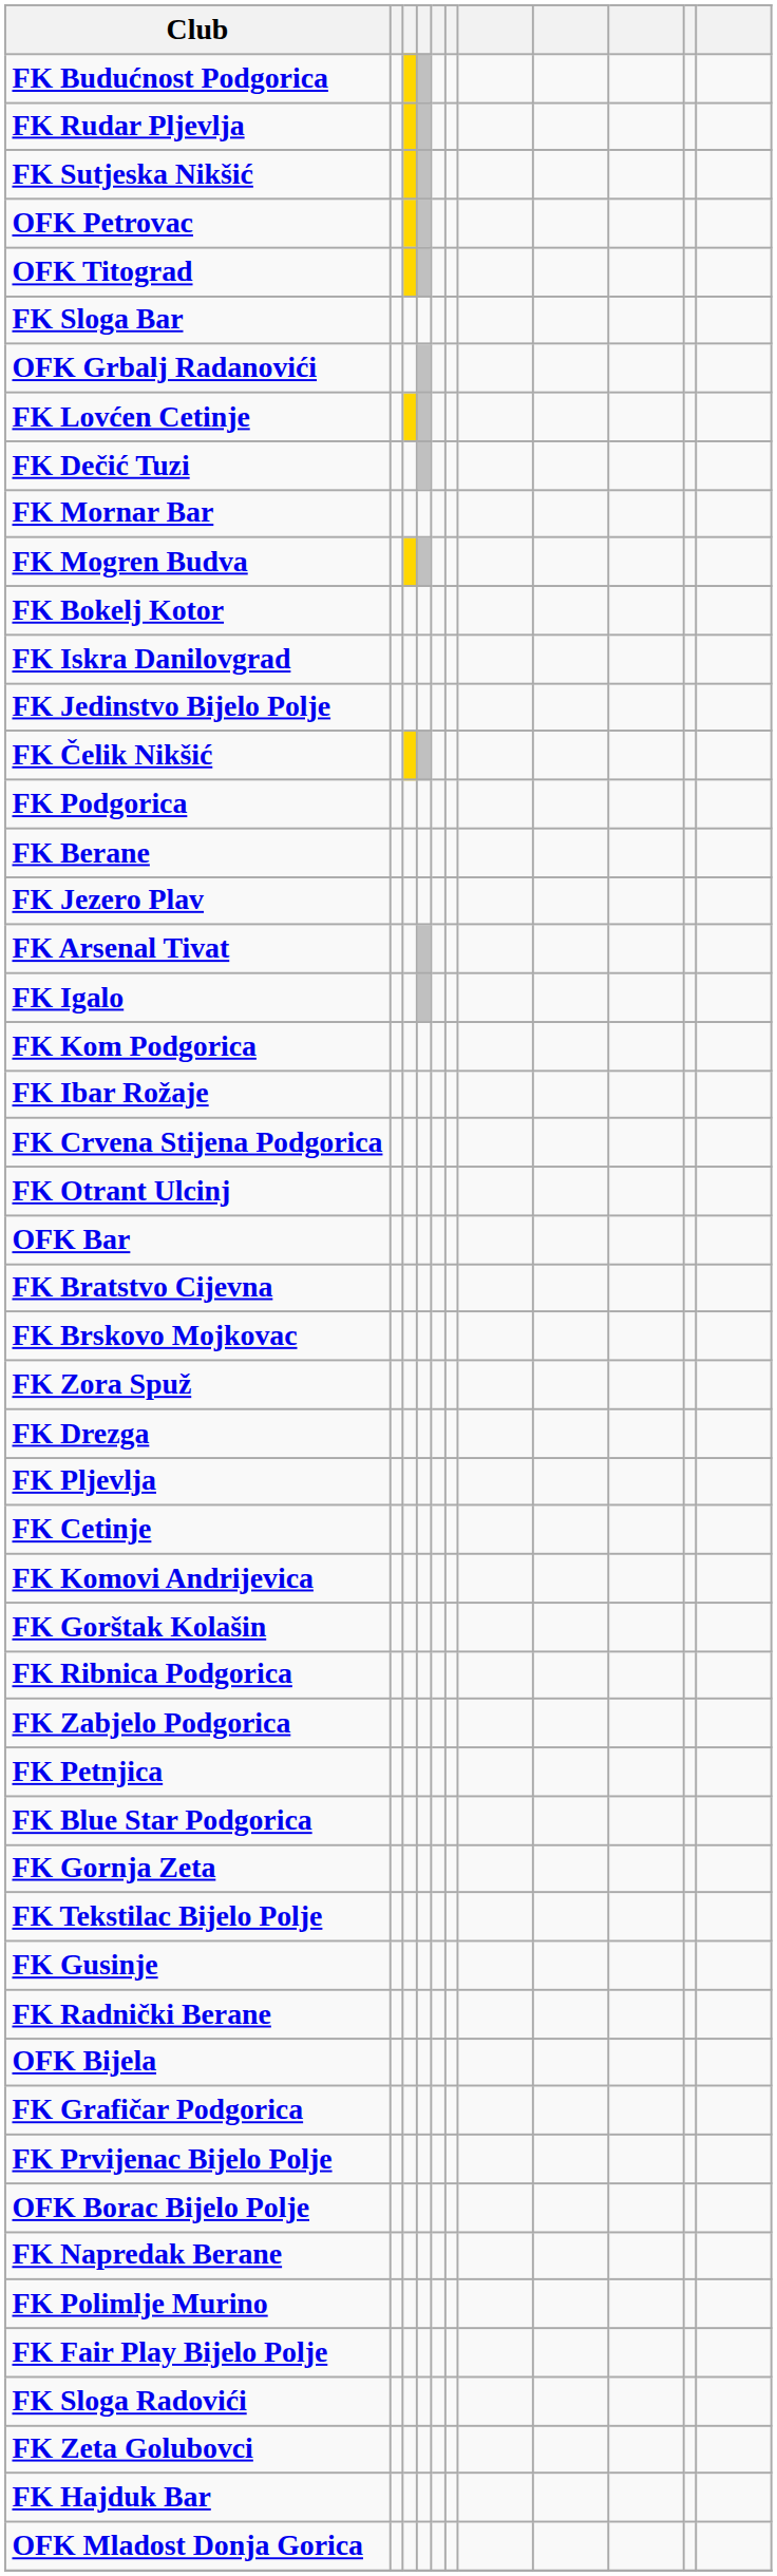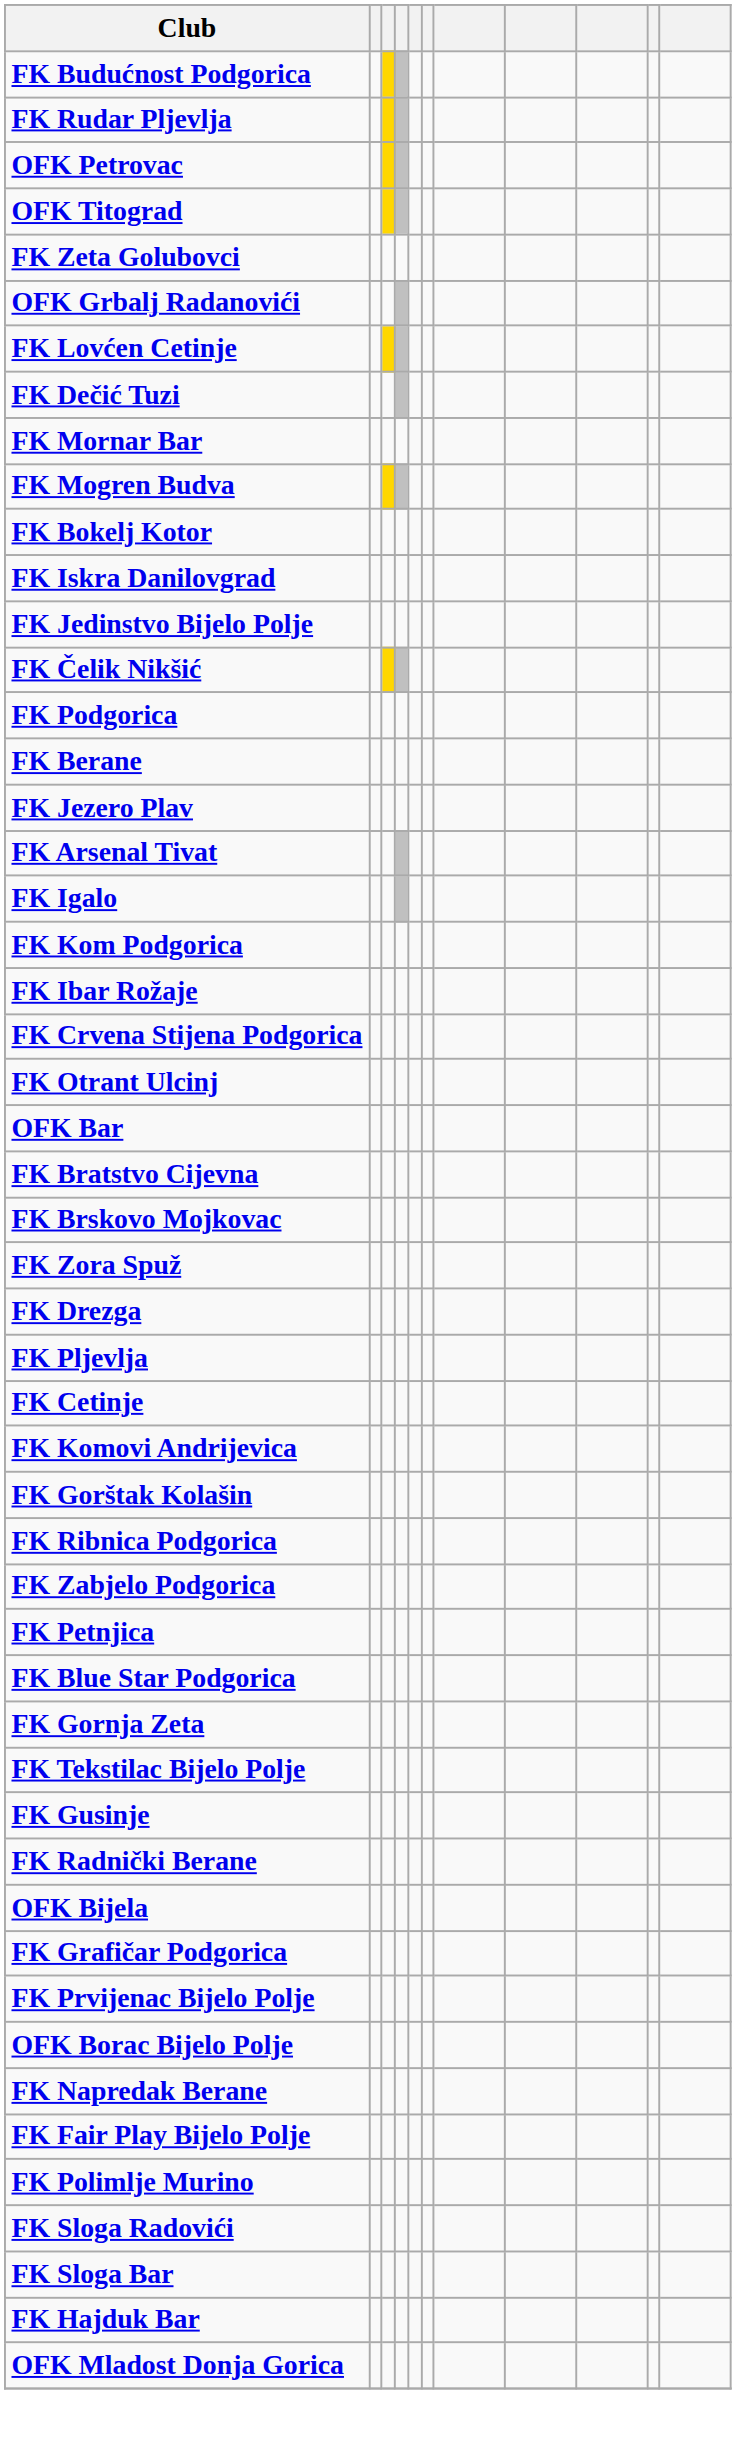 <table class="wikitable sortable" style="font-size:90%">
 <tr>
 <th>Club</th>
 <th></th>
 <th></th>
 <th></th>
 <th></th>
 <th></th>
 <th width=30></th>
 <th width=30></th>
 <th width=30></th>
 <th></th>
 <th width=30></th>
 </tr>
 <tr>
 <td><strong><a href='#'>FK Budućnost Podgorica</a></strong></td>
 <td></td>
 <td bgcolor=gold></td>
 <td bgcolor=silver></td>
 <td></td>
 <td></td>
 <td></td>
 <td></td>
 <td></td>
 <td></td>
 <td></td>
 </tr>
 <tr>
 <td><strong><a href='#'>FK Rudar Pljevlja</a></strong></td>
 <td></td>
 <td bgcolor=gold></td>
 <td bgcolor=silver></td>
 <td></td>
 <td></td>
 <td></td>
 <td></td>
 <td></td>
 <td></td>
 <td></td>
 </tr>
 <tr>
-<td><strong><a href='#'>FK Sutjeska Nikšić</a></strong></td>
-<td></td>
-<td bgcolor=gold></td>
-<td bgcolor=silver></td>
-<td></td>
-<td></td>
-<td></td>
-<td></td>
-<td></td>
-<td></td>
-<td></td>
-</tr>
-<tr>
 <td><strong><a href='#'>OFK Petrovac</a></strong></td>
 <td></td>
 <td bgcolor=gold></td>
 <td bgcolor=silver></td>
 <td></td>
 <td></td>
 <td></td>
 <td></td>
 <td></td>
 <td></td>
 <td></td>
 </tr>
 <tr>
 <td><strong><a href='#'>OFK Titograd</a></strong></td>
 <td></td>
 <td bgcolor=gold></td>
 <td bgcolor=silver></td>
 <td></td>
 <td></td>
 <td></td>
 <td></td>
 <td></td>
 <td></td>
 <td></td>
 </tr>
 <tr>
-<td><strong><a href='#'>FK Sloga Bar</a></strong></td>
+<td><strong><a href='#'>FK Zeta Golubovci</a></strong></td>
 <td></td>
 <td></td>
 <td></td>
 <td></td>
 <td></td>
 <td></td>
 <td></td>
 <td></td>
 <td></td>
 <td></td>
 </tr>
 <tr>
 <td><strong><a href='#'>OFK Grbalj Radanovići</a></strong></td>
 <td></td>
 <td></td>
 <td bgcolor=silver></td>
 <td></td>
 <td></td>
 <td></td>
 <td></td>
 <td></td>
 <td></td>
 <td></td>
 </tr>
 <tr>
 <td><strong><a href='#'>FK Lovćen Cetinje</a></strong></td>
 <td></td>
 <td bgcolor=gold></td>
 <td bgcolor=silver></td>
 <td></td>
 <td></td>
 <td></td>
 <td></td>
 <td></td>
 <td></td>
 <td></td>
 </tr>
 <tr>
 <td><strong><a href='#'>FK Dečić Tuzi</a></strong></td>
 <td></td>
 <td></td>
 <td bgcolor=silver></td>
 <td></td>
 <td></td>
 <td></td>
 <td></td>
 <td></td>
 <td></td>
 <td></td>
 </tr>
 <tr>
 <td><strong><a href='#'>FK Mornar Bar</a></strong></td>
 <td></td>
 <td></td>
 <td></td>
 <td></td>
 <td></td>
 <td></td>
 <td></td>
 <td></td>
 <td></td>
 <td></td>
 </tr>
 <tr>
 <td><strong><a href='#'>FK Mogren Budva</a></strong></td>
 <td></td>
 <td bgcolor=gold></td>
 <td bgcolor=silver></td>
 <td></td>
 <td></td>
 <td></td>
 <td></td>
 <td></td>
 <td></td>
 <td></td>
 </tr>
 <tr>
 <td><strong><a href='#'>FK Bokelj Kotor</a></strong></td>
 <td></td>
 <td></td>
 <td></td>
 <td></td>
 <td></td>
 <td></td>
 <td></td>
 <td></td>
 <td></td>
 <td></td>
 </tr>
 <tr>
 <td><strong><a href='#'>FK Iskra Danilovgrad</a></strong></td>
 <td></td>
 <td></td>
 <td></td>
 <td></td>
 <td></td>
 <td></td>
 <td></td>
 <td></td>
 <td></td>
 <td></td>
 </tr>
 <tr>
 <td><strong><a href='#'>FK Jedinstvo Bijelo Polje</a></strong></td>
 <td></td>
 <td></td>
 <td></td>
 <td></td>
 <td></td>
 <td></td>
 <td></td>
 <td></td>
 <td></td>
 <td></td>
 </tr>
 <tr>
 <td><strong><a href='#'>FK Čelik Nikšić</a></strong></td>
 <td></td>
 <td bgcolor=gold></td>
 <td bgcolor=silver></td>
 <td></td>
 <td></td>
 <td></td>
 <td></td>
 <td></td>
 <td></td>
 <td></td>
 </tr>
 <tr>
 <td><strong><a href='#'>FK Podgorica</a></strong></td>
 <td></td>
 <td></td>
 <td></td>
 <td></td>
 <td></td>
 <td></td>
 <td></td>
 <td></td>
 <td></td>
 <td></td>
 </tr>
 <tr>
 <td><strong><a href='#'>FK Berane</a></strong></td>
 <td></td>
 <td></td>
 <td></td>
 <td></td>
 <td></td>
 <td></td>
 <td></td>
 <td></td>
 <td></td>
 <td></td>
 </tr>
 <tr>
 <td><strong><a href='#'>FK Jezero Plav</a></strong></td>
 <td></td>
 <td></td>
 <td></td>
 <td></td>
 <td></td>
 <td></td>
 <td></td>
 <td></td>
 <td></td>
 <td></td>
 </tr>
 <tr>
 <td><strong><a href='#'>FK Arsenal Tivat</a></strong></td>
 <td></td>
 <td></td>
 <td bgcolor=silver></td>
 <td></td>
 <td></td>
 <td></td>
 <td></td>
 <td></td>
 <td></td>
 <td></td>
 </tr>
 <tr>
 <td><strong><a href='#'>FK Igalo</a></strong></td>
 <td></td>
 <td></td>
 <td bgcolor=silver></td>
 <td></td>
 <td></td>
 <td></td>
 <td></td>
 <td></td>
 <td></td>
 <td></td>
 </tr>
 <tr>
 <td><strong><a href='#'>FK Kom Podgorica</a></strong></td>
 <td></td>
 <td></td>
 <td></td>
 <td></td>
 <td></td>
 <td></td>
 <td></td>
 <td></td>
 <td></td>
 <td></td>
 </tr>
 <tr>
 <td><strong><a href='#'>FK Ibar Rožaje</a></strong></td>
 <td></td>
 <td></td>
 <td></td>
 <td></td>
 <td></td>
 <td></td>
 <td></td>
 <td></td>
 <td></td>
 <td></td>
 </tr>
 <tr>
 <td><strong><a href='#'>FK Crvena Stijena Podgorica</a></strong></td>
 <td></td>
 <td></td>
 <td></td>
 <td></td>
 <td></td>
 <td></td>
 <td></td>
 <td></td>
 <td></td>
 <td></td>
 </tr>
 <tr>
 <td><strong><a href='#'>FK Otrant Ulcinj</a></strong></td>
 <td></td>
 <td></td>
 <td></td>
 <td></td>
 <td></td>
 <td></td>
 <td></td>
 <td></td>
 <td></td>
 <td></td>
 </tr>
 <tr>
 <td><strong><a href='#'>OFK Bar</a></strong></td>
 <td></td>
 <td></td>
 <td></td>
 <td></td>
 <td></td>
 <td></td>
 <td></td>
 <td></td>
 <td></td>
 <td></td>
 </tr>
 <tr>
 <td><strong><a href='#'>FK Bratstvo Cijevna</a></strong></td>
 <td></td>
 <td></td>
 <td></td>
 <td></td>
 <td></td>
 <td></td>
 <td></td>
 <td></td>
 <td></td>
 <td></td>
 </tr>
 <tr>
 <td><strong><a href='#'>FK Brskovo Mojkovac</a></strong></td>
 <td></td>
 <td></td>
 <td></td>
 <td></td>
 <td></td>
 <td></td>
 <td></td>
 <td></td>
 <td></td>
 <td></td>
 </tr>
 <tr>
 <td><strong><a href='#'>FK Zora Spuž</a></strong></td>
 <td></td>
 <td></td>
 <td></td>
 <td></td>
 <td></td>
 <td></td>
 <td></td>
 <td></td>
 <td></td>
 <td></td>
 </tr>
 <tr>
 <td><strong><a href='#'>FK Drezga</a></strong></td>
 <td></td>
 <td></td>
 <td></td>
 <td></td>
 <td></td>
 <td></td>
 <td></td>
 <td></td>
 <td></td>
 <td></td>
 </tr>
 <tr>
 <td><strong><a href='#'>FK Pljevlja</a></strong></td>
 <td></td>
 <td></td>
 <td></td>
 <td></td>
 <td></td>
 <td></td>
 <td></td>
 <td></td>
 <td></td>
 <td></td>
 </tr>
 <tr>
 <td><strong><a href='#'>FK Cetinje</a></strong></td>
 <td></td>
 <td></td>
 <td></td>
 <td></td>
 <td></td>
 <td></td>
 <td></td>
 <td></td>
 <td></td>
 <td></td>
 </tr>
 <tr>
 <td><strong><a href='#'>FK Komovi Andrijevica</a></strong></td>
 <td></td>
 <td></td>
 <td></td>
 <td></td>
 <td></td>
 <td></td>
 <td></td>
 <td></td>
 <td></td>
 <td></td>
 </tr>
 <tr>
 <td><strong><a href='#'>FK Gorštak Kolašin</a></strong></td>
 <td></td>
 <td></td>
 <td></td>
 <td></td>
 <td></td>
 <td></td>
 <td></td>
 <td></td>
 <td></td>
 <td></td>
 </tr>
 <tr>
 <td><strong><a href='#'>FK Ribnica Podgorica</a></strong></td>
 <td></td>
 <td></td>
 <td></td>
 <td></td>
 <td></td>
 <td></td>
 <td></td>
 <td></td>
 <td></td>
 <td></td>
 </tr>
 <tr>
 <td><strong><a href='#'>FK Zabjelo Podgorica</a></strong></td>
 <td></td>
 <td></td>
 <td></td>
 <td></td>
 <td></td>
 <td></td>
 <td></td>
 <td></td>
 <td></td>
 <td></td>
 </tr>
 <tr>
 <td><strong><a href='#'>FK Petnjica</a></strong></td>
 <td></td>
 <td></td>
 <td></td>
 <td></td>
 <td></td>
 <td></td>
 <td></td>
 <td></td>
 <td></td>
 <td></td>
 </tr>
 <tr>
 <td><strong><a href='#'>FK Blue Star Podgorica</a></strong></td>
 <td></td>
 <td></td>
 <td></td>
 <td></td>
 <td></td>
 <td></td>
 <td></td>
 <td></td>
 <td></td>
 <td></td>
 </tr>
 <tr>
 <td><strong><a href='#'>FK Gornja Zeta</a></strong></td>
 <td></td>
 <td></td>
 <td></td>
 <td></td>
 <td></td>
 <td></td>
 <td></td>
 <td></td>
 <td></td>
 <td></td>
 </tr>
 <tr>
 <td><strong><a href='#'>FK Tekstilac Bijelo Polje</a></strong></td>
 <td></td>
 <td></td>
 <td></td>
 <td></td>
 <td></td>
 <td></td>
 <td></td>
 <td></td>
 <td></td>
 <td></td>
 </tr>
 <tr>
 <td><strong><a href='#'>FK Gusinje</a></strong></td>
 <td></td>
 <td></td>
 <td></td>
 <td></td>
 <td></td>
 <td></td>
 <td></td>
 <td></td>
 <td></td>
 <td></td>
 </tr>
 <tr>
 <td><strong><a href='#'>FK Radnički Berane</a></strong></td>
 <td></td>
 <td></td>
 <td></td>
 <td></td>
 <td></td>
 <td></td>
 <td></td>
 <td></td>
 <td></td>
 <td></td>
 </tr>
 <tr>
 <td><strong><a href='#'>OFK Bijela</a></strong></td>
 <td></td>
 <td></td>
 <td></td>
 <td></td>
 <td></td>
 <td></td>
 <td></td>
 <td></td>
 <td></td>
 <td></td>
 </tr>
 <tr>
 <td><strong><a href='#'>FK Grafičar Podgorica</a></strong></td>
 <td></td>
 <td></td>
 <td></td>
 <td></td>
 <td></td>
 <td></td>
 <td></td>
 <td></td>
 <td></td>
 <td></td>
 </tr>
 <tr>
 <td><strong><a href='#'>FK Prvijenac Bijelo Polje</a></strong></td>
 <td></td>
 <td></td>
 <td></td>
 <td></td>
 <td></td>
 <td></td>
 <td></td>
 <td></td>
 <td></td>
 <td></td>
 </tr>
 <tr>
 <td><strong><a href='#'>OFK Borac Bijelo Polje</a></strong></td>
 <td></td>
 <td></td>
 <td></td>
 <td></td>
 <td></td>
 <td></td>
 <td></td>
 <td></td>
 <td></td>
 <td></td>
 </tr>
 <tr>
 <td><strong><a href='#'>FK Napredak Berane</a></strong></td>
 <td></td>
 <td></td>
 <td></td>
 <td></td>
 <td></td>
 <td></td>
 <td></td>
 <td></td>
 <td></td>
 <td></td>
 </tr>
 <tr>
-<td><strong><a href='#'>FK Polimlje Murino</a></strong></td>
+<td><strong><a href='#'>FK Fair Play Bijelo Polje</a></strong></td>
 <td></td>
 <td></td>
 <td></td>
 <td></td>
 <td></td>
 <td></td>
 <td></td>
 <td></td>
 <td></td>
 <td></td>
 </tr>
 <tr>
-<td><strong><a href='#'>FK Fair Play Bijelo Polje</a></strong></td>
+<td><strong><a href='#'>FK Polimlje Murino</a></strong></td>
 <td></td>
 <td></td>
 <td></td>
 <td></td>
 <td></td>
 <td></td>
 <td></td>
 <td></td>
 <td></td>
 <td></td>
 </tr>
 <tr>
 <td><strong><a href='#'>FK Sloga Radovići</a></strong></td>
 <td></td>
 <td></td>
 <td></td>
 <td></td>
 <td></td>
 <td></td>
 <td></td>
 <td></td>
 <td></td>
 <td></td>
 </tr>
 <tr>
-<td><strong><a href='#'>FK Zeta Golubovci</a></strong></td>
+<td><strong><a href='#'>FK Sloga Bar</a></strong></td>
 <td></td>
 <td></td>
 <td></td>
 <td></td>
 <td></td>
 <td></td>
 <td></td>
 <td></td>
 <td></td>
 <td></td>
 </tr>
 <tr>
 <td><strong><a href='#'>FK Hajduk Bar</a></strong></td>
 <td></td>
 <td></td>
 <td></td>
 <td></td>
 <td></td>
 <td></td>
 <td></td>
 <td></td>
 <td></td>
 <td></td>
 </tr>
 <tr>
 <td><strong><a href='#'>OFK Mladost Donja Gorica</a></strong></td>
 <td></td>
 <td></td>
 <td></td>
 <td></td>
 <td></td>
 <td></td>
 <td></td>
 <td></td>
 <td></td>
 <td></td>
 </tr>
 <tr>
 </tr>
 </table>
